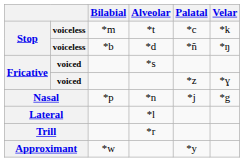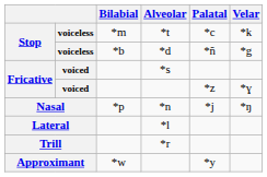 <table class="wikitable" style="text-align: center;">
 <tr>
 <th colspan="2"></th>
 <th><a href='#'>Bilabial</a></th>
 <th><a href='#'>Alveolar</a></th>
 <th><a href='#'>Palatal</a></th>
 <th><a href='#'>Velar</a></th>
 </tr>
 <tr>
 <th rowspan="2"><a href='#'>Stop</a></th>
 <th><small>voiceless</small></th>
 <td>*m</td>
 <td>*t</td>
 <td>*c</td>
 <td>*k</td>
 </tr>
 <tr>
 <th><small>voiceless</small></th>
 <td>*b</td>
 <td>*d</td>
 <td>*ñ</td>
-<td>*ŋ</td>
+<td>*g</td>
 </tr>
 <tr>
 <th rowspan="2"><a href='#'>Fricative</a></th>
 <th><small>voiced</small></th>
 <td></td>
 <td>*s</td>
 <td></td>
 <td></td>
 </tr>
 <tr>
 <th><small>voiced</small></th>
 <td></td>
 <td></td>
 <td>*z</td>
 <td>*ɣ</td>
 </tr>
 <tr>
 <th colspan="2"><a href='#'>Nasal</a></th>
 <td>*p</td>
 <td>*n</td>
 <td>*j</td>
-<td>*g</td>
+<td>*ŋ</td>
 </tr>
 <tr>
 <th colspan="2"><a href='#'>Lateral</a></th>
 <td></td>
 <td>*l</td>
 <td></td>
 <td></td>
 </tr>
 <tr>
 <th colspan="2"><a href='#'>Trill</a></th>
 <td></td>
 <td>*r</td>
 <td></td>
 <td></td>
 </tr>
 <tr>
 <th colspan="2"><a href='#'>Approximant</a></th>
 <td>*w</td>
 <td></td>
 <td>*y</td>
 <td></td>
 </tr>
 </table>
